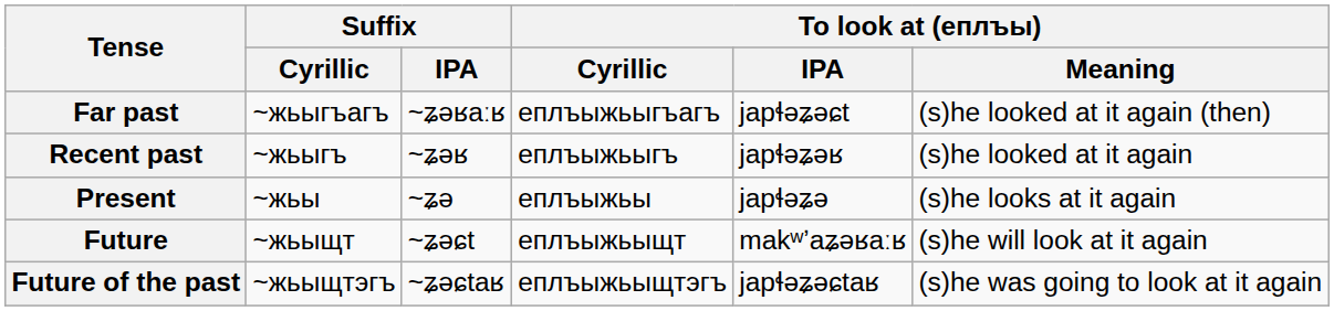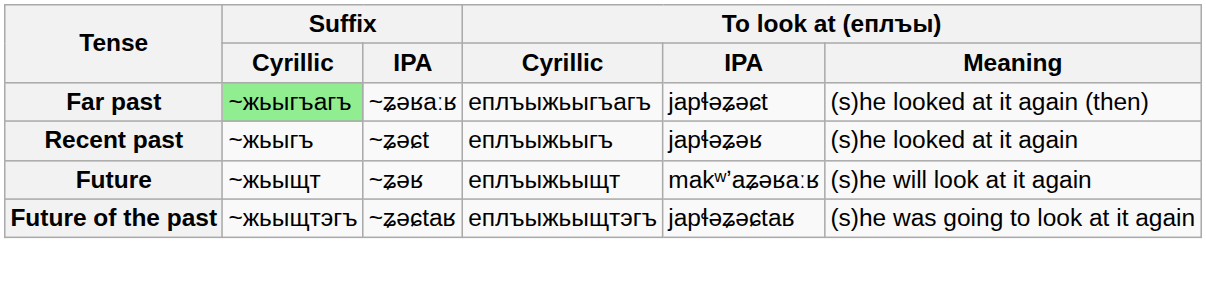 <table class="wikitable">
 <tr>
 <th rowspan=2>Tense</th>
 <th colspan=2>Suffix</th>
 <th colspan=3>To look at (еплъы)</th>
 </tr>
 <tr>
 <th>Cyrillic</th>
 <th>IPA</th>
 <th>Cyrillic</th>
 <th>IPA</th>
 <th>Meaning</th>
 </tr>
 <tr>
 <th>Far past</th>
-<td>~жьыгъагъ</td>
+<td style="background: lightgreen;">~жьыгъагъ</td>
 <td>~ʑəʁaːʁ</td>
 <td>еплъыжьыгъагъ</td>
 <td>japɬəʑəɕt</td>
 <td>(s)he looked at it again (then)</td>
 </tr>
 <tr>
 <th>Recent past</th>
 <td>~жьыгъ</td>
-<td>~ʑəʁ</td>
+<td>~ʑəɕt</td>
 <td>еплъыжьыгъ</td>
 <td>japɬəʑəʁ</td>
 <td>(s)he looked at it again</td>
 </tr>
 <tr>
-<th>Present</th>
-<td>~жьы</td>
-<td>~ʑə</td>
-<td>еплъыжьы</td>
-<td>japɬəʑə</td>
-<td>(s)he looks at it again</td>
-</tr>
-<tr>
 <th>Future</th>
 <td>~жьыщт</td>
-<td>~ʑəɕt</td>
+<td>~ʑəʁ</td>
 <td>еплъыжьыщт</td>
 <td>makʷʼaʑəʁaːʁ</td>
 <td>(s)he will look at it again</td>
 </tr>
 <tr>
 <th>Future of the past</th>
 <td>~жьыщтэгъ</td>
 <td>~ʑəɕtaʁ</td>
 <td>еплъыжьыщтэгъ</td>
 <td>japɬəʑəɕtaʁ</td>
 <td>(s)he was going to look at it again</td>
 </tr>
 </table>
